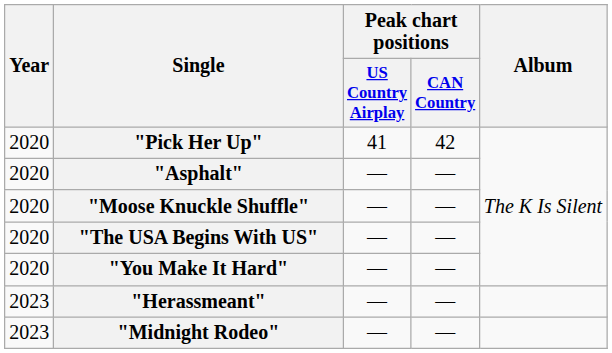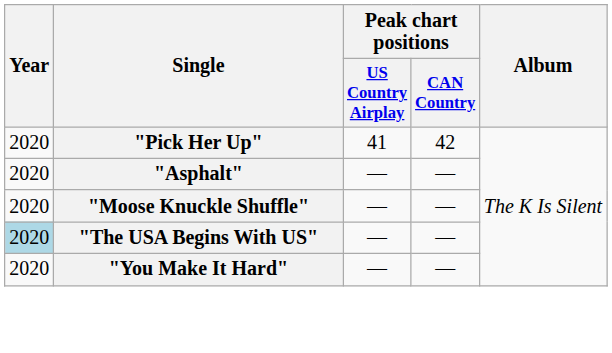 <table class="wikitable plainrowheaders" style="text-align:center;">
 <tr>
 <th rowspan="2">Year</th>
 <th rowspan="2" style="width:14em;">Single</th>
 <th colspan="2">Peak chart<br>positions</th>
 <th rowspan="2">Album</th>
 </tr>
 <tr style="font-size:smaller;">
 <th width="45"><a href='#'>US Country Airplay</a></th>
 <th width="45"><a href='#'>CAN Country</a></th>
 </tr>
 <tr>
 <td>2020</td>
 <th scope="row">"Pick Her Up"<br></th>
 <td>41</td>
 <td>42</td>
 <td rowspan="5"><em>The K Is Silent</em></td>
 </tr>
 <tr>
 <td>2020</td>
 <th scope="row">"Asphalt"</th>
 <td>—</td>
 <td>—</td>
 </tr>
 <tr>
 <td>2020</td>
 <th scope="row">"Moose Knuckle Shuffle"</th>
 <td>—</td>
 <td>—</td>
 </tr>
 <tr>
-<td>2020</td>
+<td style="background: lightblue;">2020</td>
 <th scope="row">"The USA Begins With US"</th>
 <td>—</td>
 <td>—</td>
 </tr>
 <tr>
 <td>2020</td>
 <th scope="row">"You Make It Hard"<br></th>
 <td>—</td>
 <td>—</td>
 </tr>
-<tr>
-<td>2023</td>
-<th scope="row">"Herassmeant"<br></th>
-<td>—</td>
-<td>—</td>
-<td></td>
-</tr>
-<tr>
-<td>2023</td>
-<th scope="row">"Midnight Rodeo"</th>
-<td>—</td>
-<td>—</td>
-<td></td>
-</tr>
 </table>
